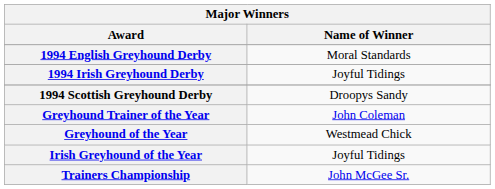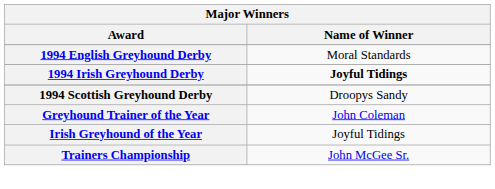 <table class="wikitable">
 <tr>
 <th colspan="2">Major Winners</th>
 </tr>
 <tr>
 <th width=300>Award</th>
 <th width=300>Name of Winner</th>
 </tr>
 <tr>
 </tr>
 <tr align=center>
 <th><a href='#'>1994 English Greyhound Derby</a></th>
 <td>Moral Standards </td>
 </tr>
 <tr>
 </tr>
 <tr align=center>
 <th><a href='#'>1994 Irish Greyhound Derby</a></th>
-<td>Joyful Tidings </td>
+<td><strong>Joyful Tidings </strong></td>
 </tr>
 <tr>
 </tr>
 <tr align=center>
 <th>1994 Scottish Greyhound Derby</th>
 <td>Droopys Sandy </td>
 </tr>
 <tr align=center>
 <th><a href='#'>Greyhound Trainer of the Year</a></th>
 <td><a href='#'>John Coleman</a></td>
 </tr>
 <tr align=center>
-<th><a href='#'>Greyhound of the Year</a></th>
-<td>Westmead Chick</td>
-</tr>
-<tr align=center>
 <th><a href='#'>Irish Greyhound of the Year</a></th>
 <td>Joyful Tidings</td>
 </tr>
 <tr align=center>
 <th><a href='#'>Trainers Championship</a></th>
 <td><a href='#'>John McGee Sr.</a></td>
 </tr>
 </table>
